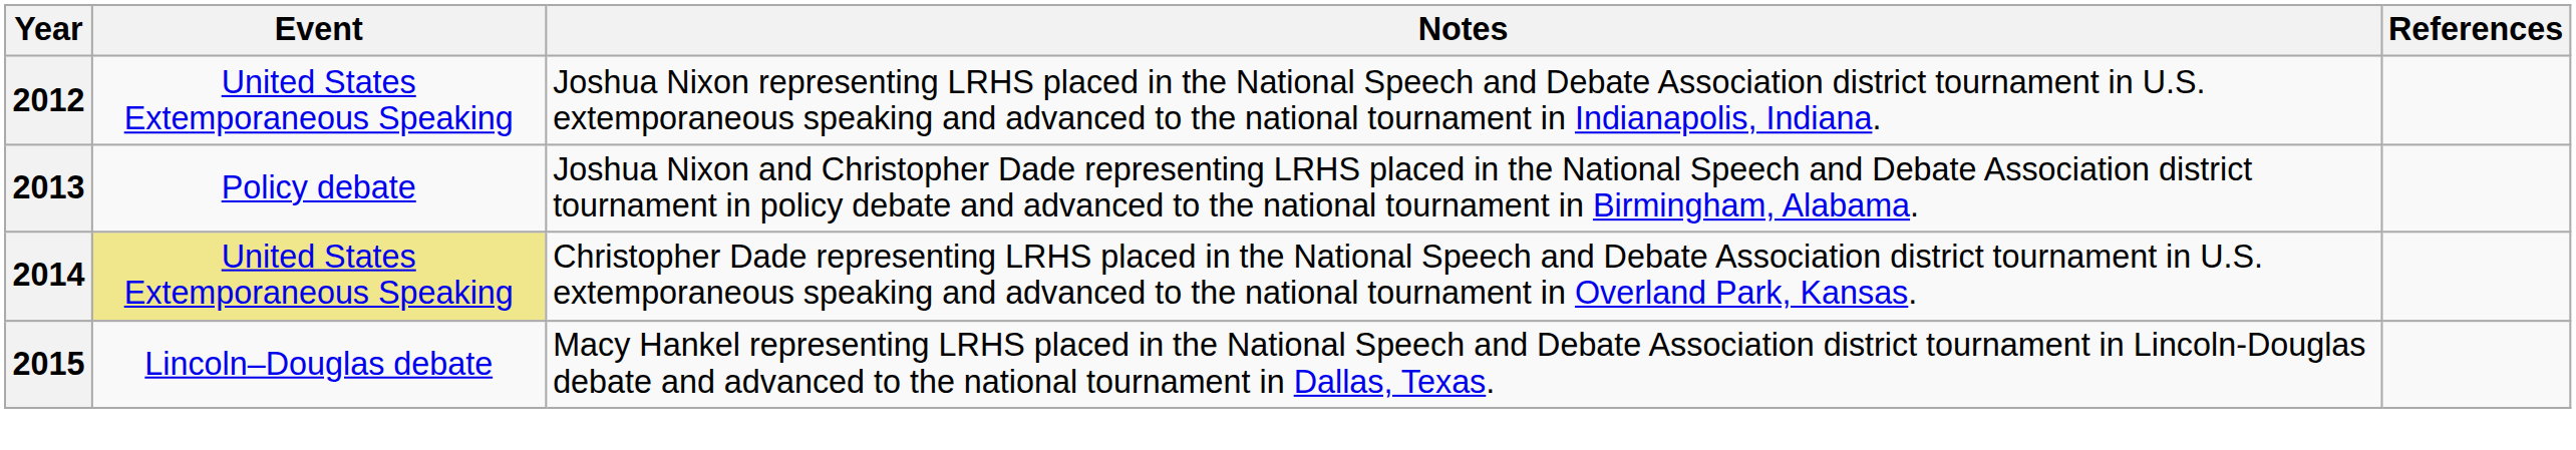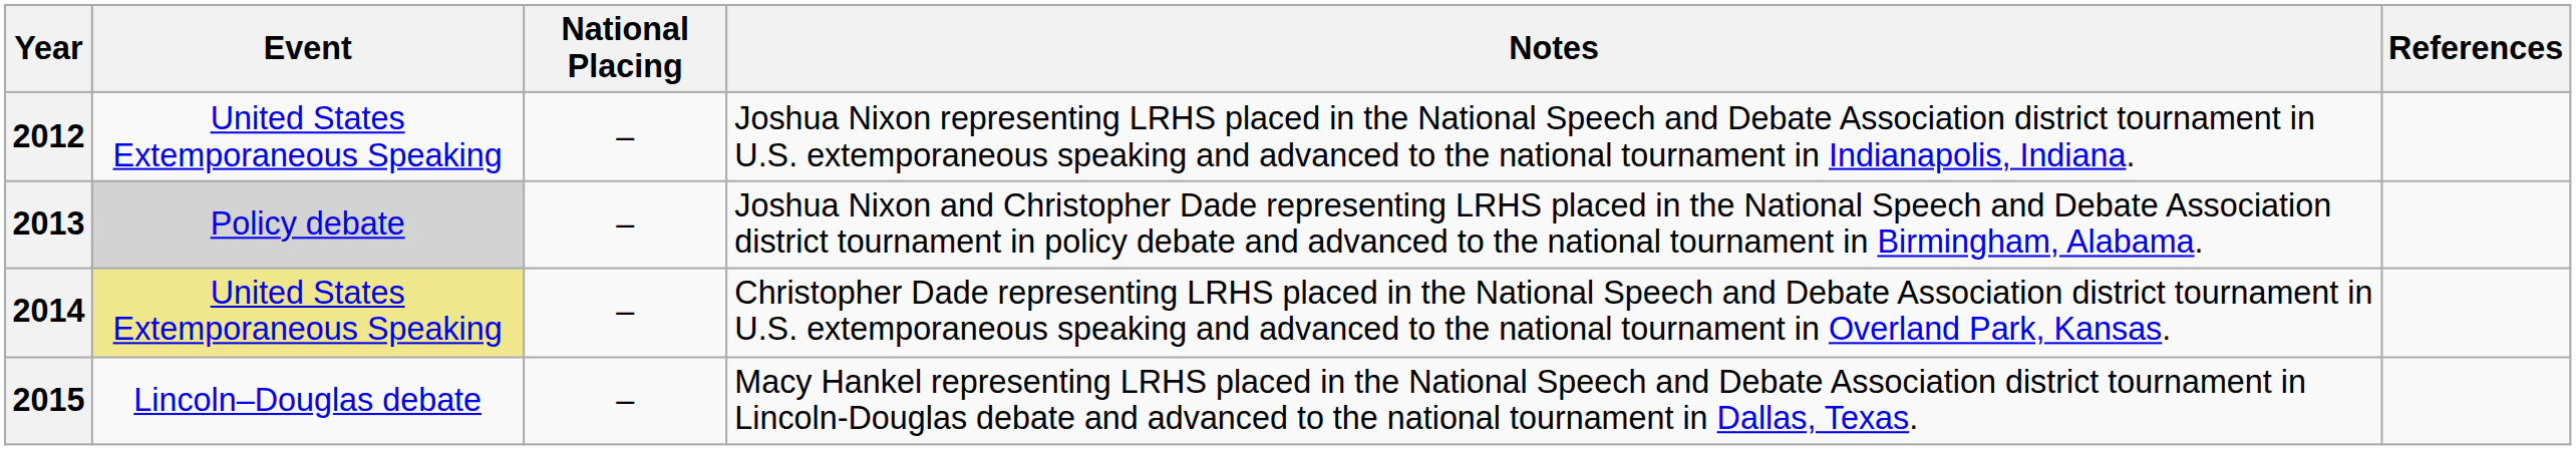 <table class="wikitable sortable mw-collapsible mw-collapsed" style="text-align: center; width: 80%;">
 <tr>
 <th scope=col>Year</th>
 <th scope=col>Event</th>
+<th scope=col>National Placing</th>
 <th scope=col class=unsortable>Notes</th>
 <th scope=col class=unsortable>References</th>
 </tr>
 <tr>
 <th scope=row>2012</th>
 <td><a href='#'>United States Extemporaneous Speaking</a></td>
+<td>–</td>
 <td align=left>Joshua Nixon representing LRHS placed in the National Speech and Debate Association district tournament in U.S. extemporaneous speaking and advanced to the national tournament in <a href='#'>Indianapolis, Indiana</a>.</td>
 <td></td>
 </tr>
 <tr>
 <th scope=row>2013</th>
-<td><a href='#'>Policy debate</a></td>
+<td style="background: lightgrey;"><a href='#'>Policy debate</a></td>
+<td>–</td>
 <td align=left>Joshua Nixon and Christopher Dade representing LRHS placed in the National Speech and Debate Association district tournament in policy debate and advanced to the national tournament in <a href='#'>Birmingham, Alabama</a>.</td>
 <td></td>
 </tr>
 <tr>
 <th scope=row>2014</th>
 <td style="background: khaki;"><a href='#'>United States Extemporaneous Speaking</a></td>
+<td>–</td>
 <td align=left>Christopher Dade representing LRHS placed in the National Speech and Debate Association district tournament in U.S. extemporaneous speaking and advanced to the national tournament in <a href='#'>Overland Park, Kansas</a>.</td>
 <td></td>
 </tr>
 <tr>
 <th scope=row>2015</th>
 <td><a href='#'>Lincoln–Douglas debate</a></td>
+<td>–</td>
 <td align=left>Macy Hankel representing LRHS placed in the National Speech and Debate Association district tournament in Lincoln-Douglas debate and advanced to the national tournament in <a href='#'>Dallas, Texas</a>.</td>
 <td></td>
 </tr>
 </table>
